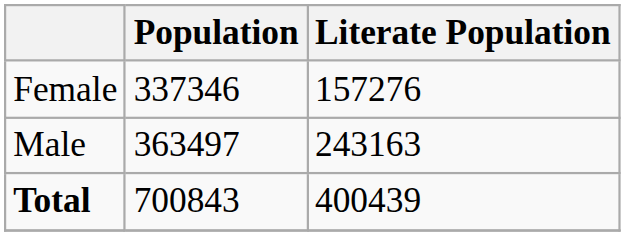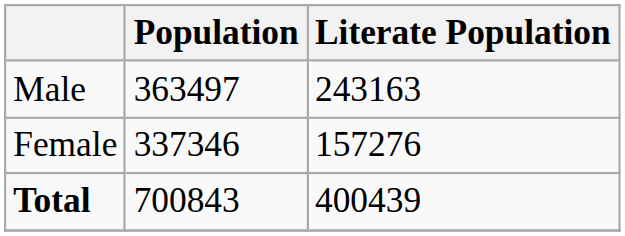 <table class="wikitable">
 <tr>
 <th></th>
 <th>Population</th>
 <th>Literate Population</th>
 </tr>
 <tr>
+<td>Male</td>
+<td>363497</td>
+<td>243163</td>
+</tr>
+<tr>
 <td>Female</td>
 <td>337346</td>
 <td>157276</td>
-</tr>
-<tr>
-<td>Male</td>
-<td>363497</td>
-<td>243163</td>
 </tr>
 <tr>
 <td><strong>Total</strong></td>
 <td>700843</td>
 <td>400439</td>
 </tr>
 <tr>
 </tr>
 </table>
